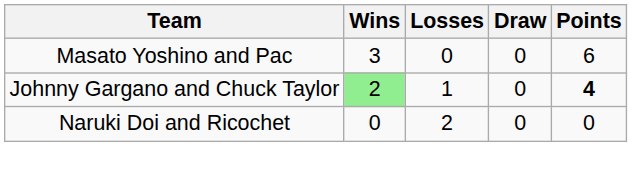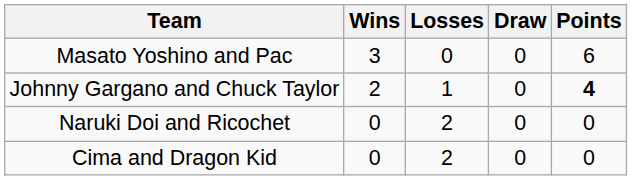 <table class="wikitable sortable" style="text-align:center;">
 <tr>
 <th>Team</th>
 <th>Wins</th>
 <th>Losses</th>
 <th>Draw</th>
 <th>Points</th>
 </tr>
 <tr>
 <td>Masato Yoshino and Pac</td>
 <td>3</td>
 <td>0</td>
 <td>0</td>
 <td>6</td>
 </tr>
 <tr>
 <td>Johnny Gargano and Chuck Taylor</td>
-<td style="background: lightgreen;">2</td>
+<td>2</td>
 <td>1</td>
 <td>0</td>
 <td><strong>4</strong></td>
 </tr>
 <tr>
 <td>Naruki Doi and Ricochet</td>
 <td>0</td>
 <td>2</td>
 <td>0</td>
 <td>0</td>
 </tr>
+<tr>
+<td>Cima and Dragon Kid</td>
+<td>0</td>
+<td>2</td>
+<td>0</td>
+<td>0</td>
+</tr>
 </table>
